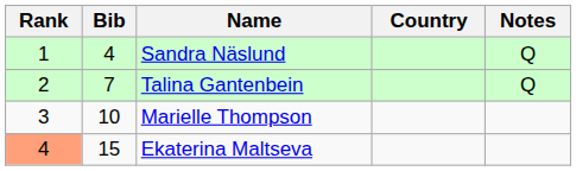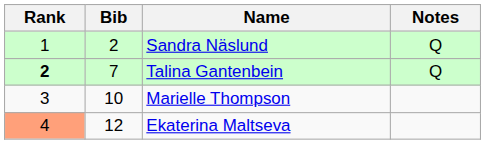 <table class="wikitable" style="text-align:center; width:450px">
 <tr>
 <th>Rank</th>
 <th>Bib</th>
 <th>Name</th>
-<th>Country</th>
 <th>Notes</th>
 </tr>
 <tr bgcolor=ccffcc>
 <td>1</td>
-<td>4</td>
+<td>2</td>
 <td align=left><a href='#'>Sandra Näslund</a></td>
-<td align=left></td>
 <td>Q</td>
 </tr>
 <tr bgcolor=ccffcc>
-<td>2</td>
+<td><strong>2</strong></td>
 <td>7</td>
 <td align=left><a href='#'>Talina Gantenbein</a></td>
-<td align=left></td>
 <td>Q</td>
 </tr>
 <tr>
 <td>3</td>
 <td>10</td>
 <td align=left><a href='#'>Marielle Thompson</a></td>
-<td align=left></td>
 <td></td>
 </tr>
 <tr>
 <td style="background: lightsalmon;">4</td>
-<td>15</td>
+<td>12</td>
 <td align=left><a href='#'>Ekaterina Maltseva</a></td>
-<td align=left></td>
 <td></td>
 </tr>
 </table>
